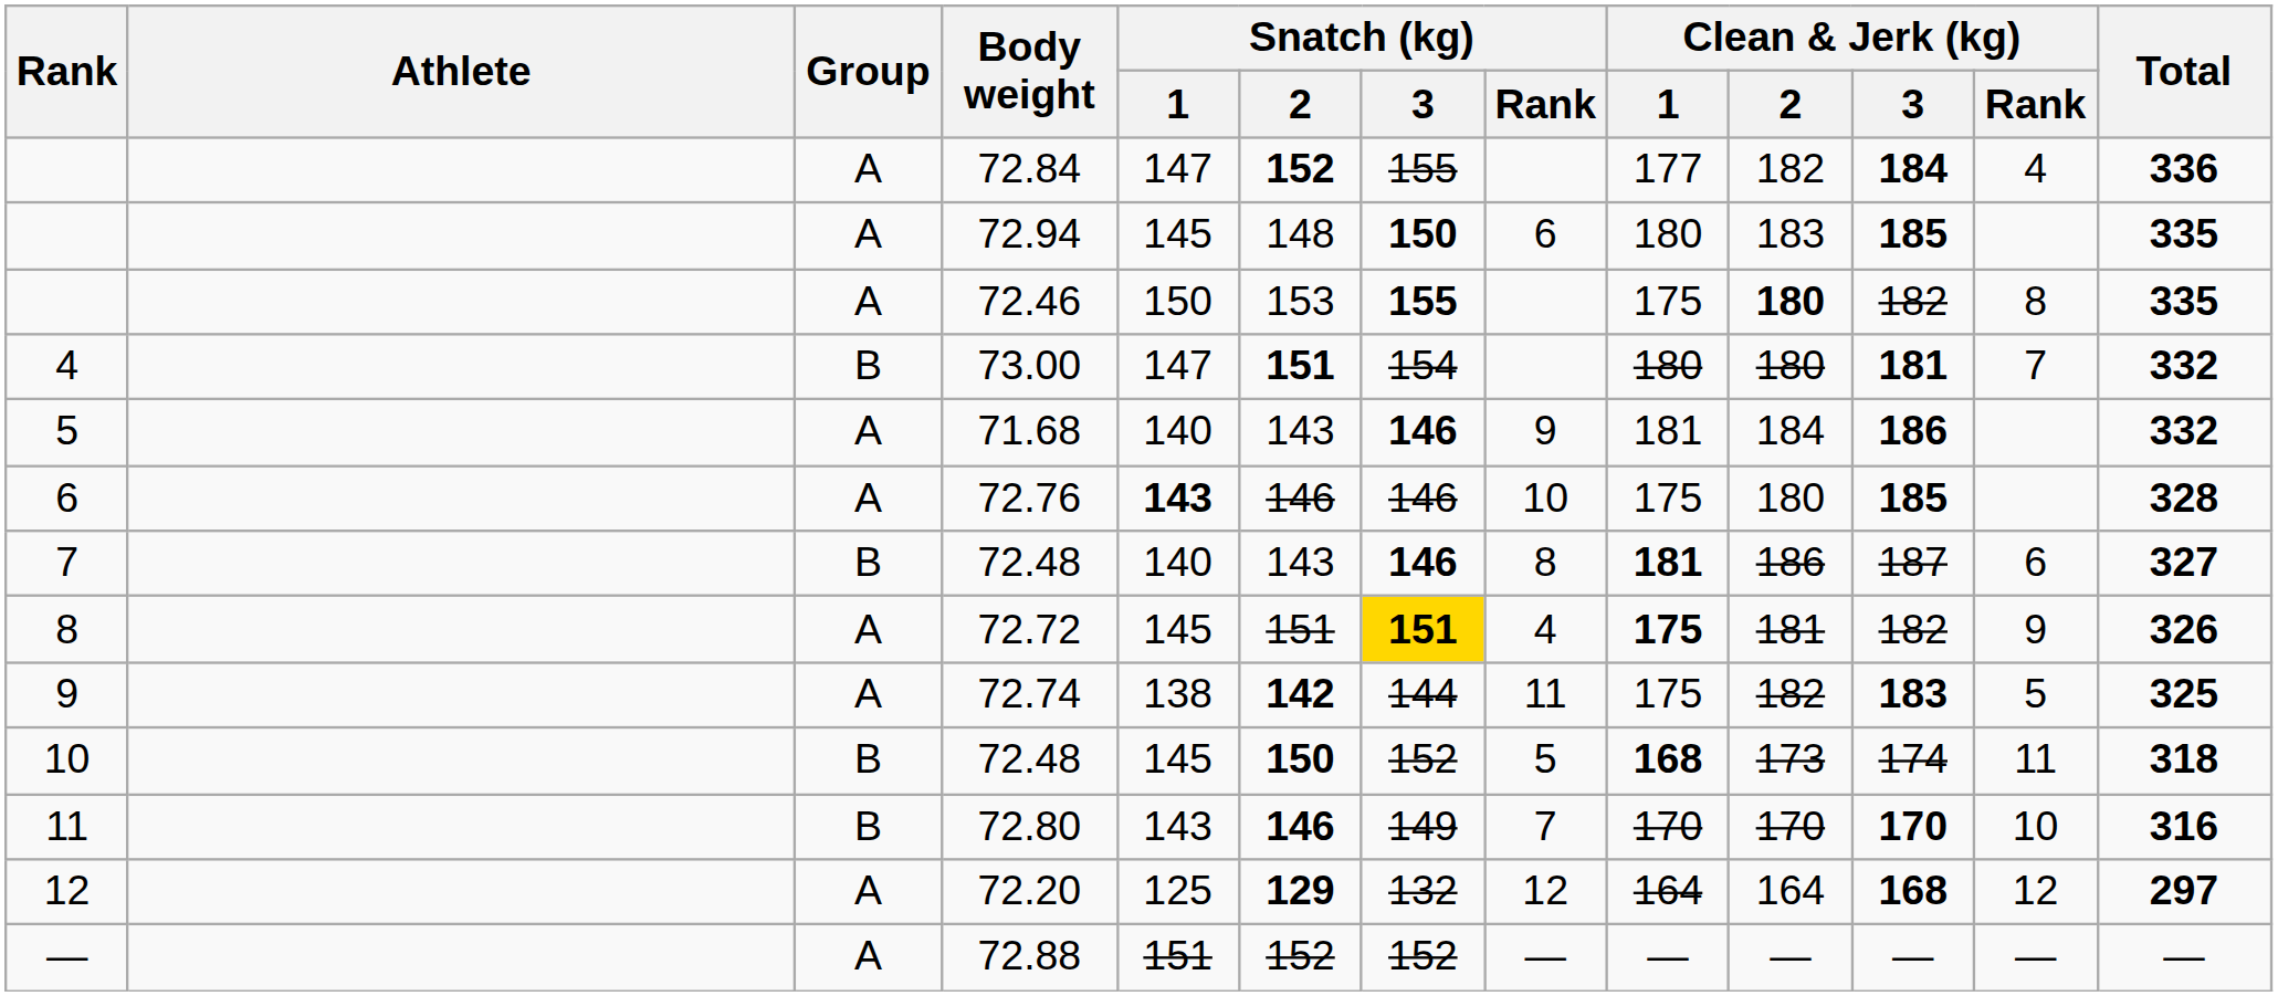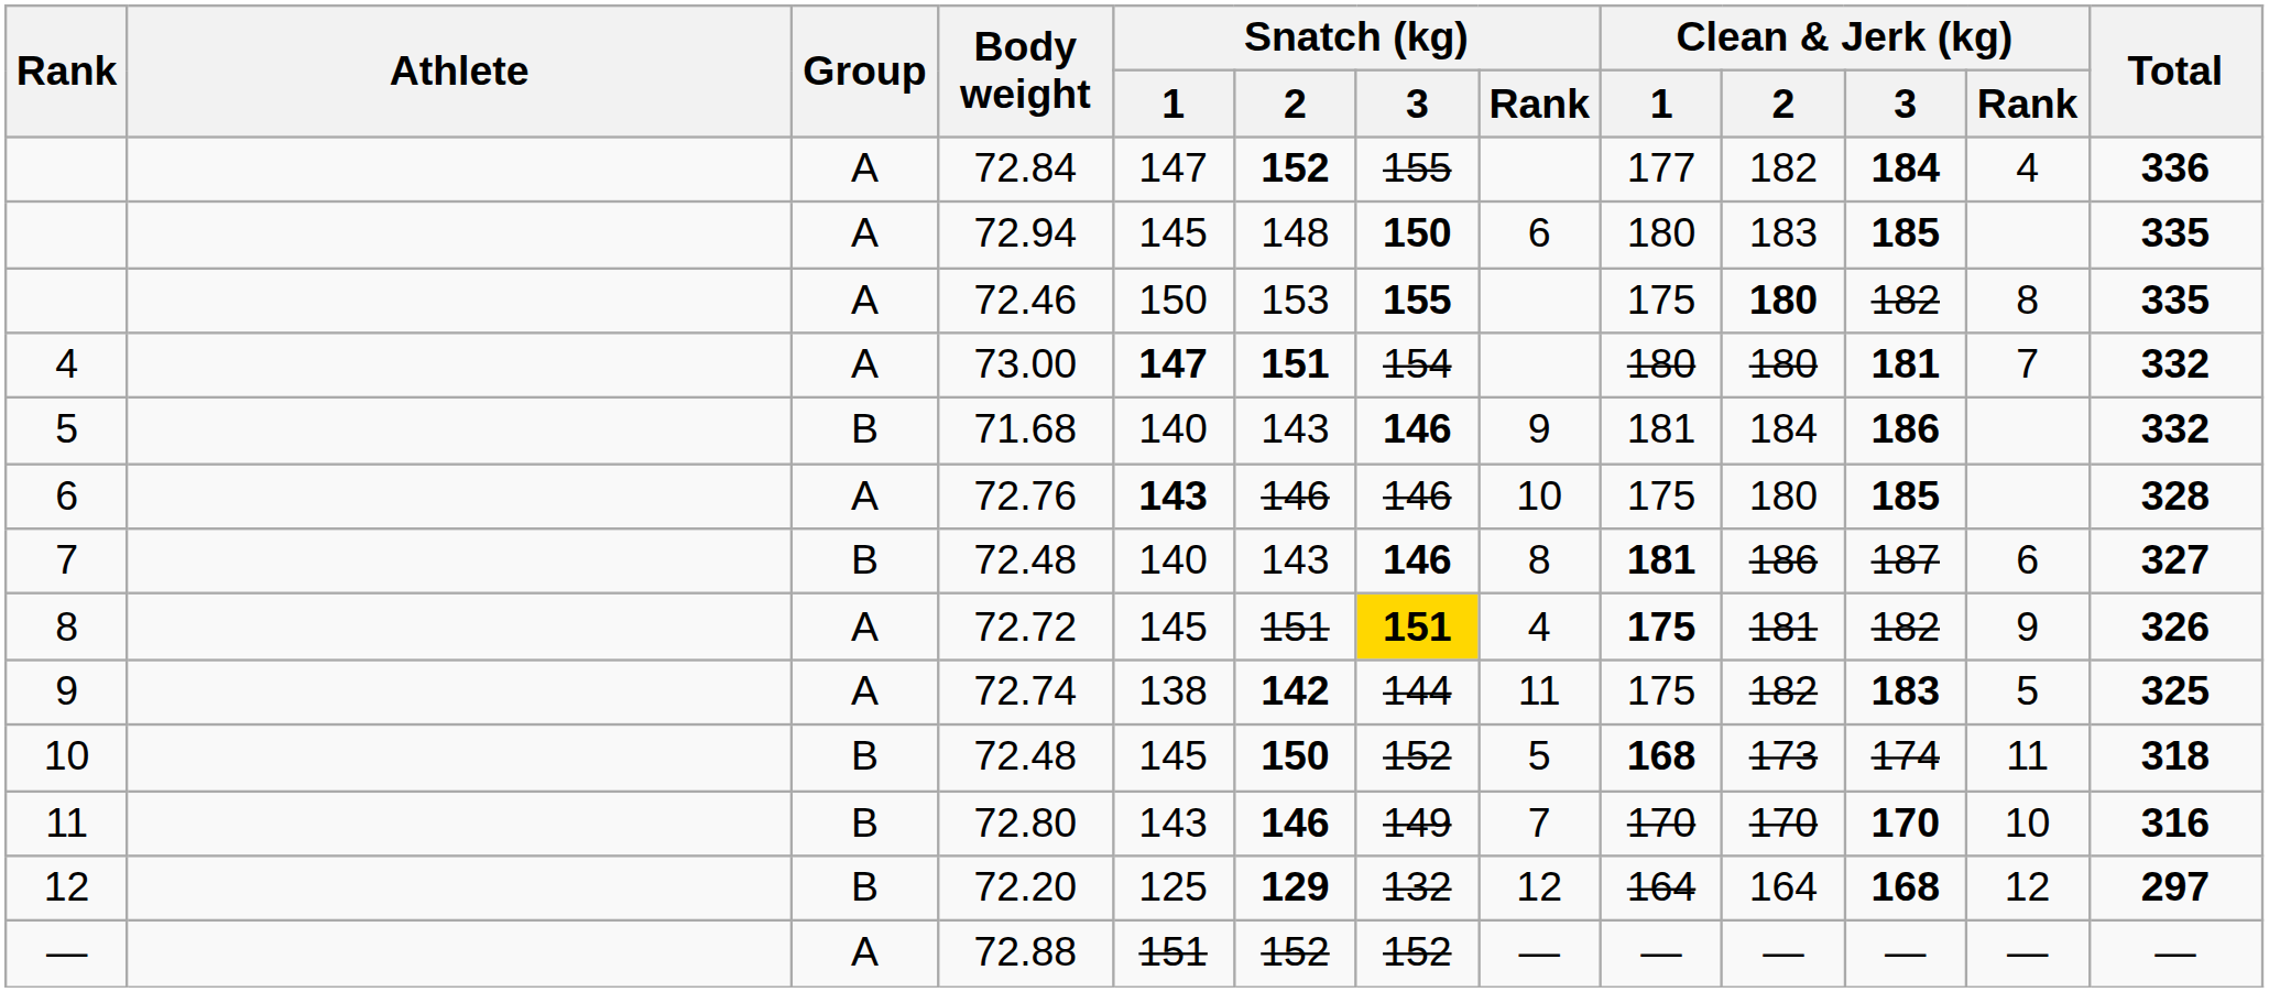 <table class = "wikitable" style="text-align:center;">
 <tr>
 <th rowspan=2 width=40>Rank</th>
 <th rowspan=2 width=250>Athlete</th>
 <th rowspan=2 width=50>Group</th>
 <th rowspan=2 width=60>Body weight</th>
 <th colspan=4>Snatch (kg)</th>
 <th colspan=4>Clean & Jerk (kg)</th>
 <th rowspan=2 width=60>Total</th>
 </tr>
 <tr>
 <th width=40>1</th>
 <th width=40>2</th>
 <th width=40>3</th>
 <th width=40>Rank</th>
 <th width=40>1</th>
 <th width=40>2</th>
 <th width=40>3</th>
 <th width=40>Rank</th>
 </tr>
 <tr>
 <td></td>
 <td align=left></td>
 <td>A</td>
 <td>72.84</td>
 <td>147</td>
 <td><strong>152</strong></td>
 <td><s>155</s></td>
 <td></td>
 <td>177</td>
 <td>182</td>
 <td><strong>184</strong></td>
 <td>4</td>
 <td><strong>336</strong></td>
 </tr>
 <tr>
 <td></td>
 <td align=left></td>
 <td>A</td>
 <td>72.94</td>
 <td>145</td>
 <td>148</td>
 <td><strong>150</strong></td>
 <td>6</td>
 <td>180</td>
 <td>183</td>
 <td><strong>185</strong></td>
 <td></td>
 <td><strong>335</strong></td>
 </tr>
 <tr>
 <td></td>
 <td align=left></td>
 <td>A</td>
 <td>72.46</td>
 <td>150</td>
 <td>153</td>
 <td><strong>155</strong></td>
 <td></td>
 <td>175</td>
 <td><strong>180</strong></td>
 <td><s>182</s></td>
 <td>8</td>
 <td><strong>335</strong></td>
 </tr>
 <tr>
 <td>4</td>
 <td align=left></td>
-<td>B</td>
+<td>A</td>
 <td>73.00</td>
-<td>147</td>
+<td><strong>147</strong></td>
 <td><strong>151</strong></td>
 <td><s>154</s></td>
 <td></td>
 <td><s>180</s></td>
 <td><s>180</s></td>
 <td><strong>181</strong></td>
 <td>7</td>
 <td><strong>332</strong></td>
 </tr>
 <tr>
 <td>5</td>
 <td align=left></td>
-<td>A</td>
+<td>B</td>
 <td>71.68</td>
 <td>140</td>
 <td>143</td>
 <td><strong>146</strong></td>
 <td>9</td>
 <td>181</td>
 <td>184</td>
 <td><strong>186</strong></td>
 <td></td>
 <td><strong>332</strong></td>
 </tr>
 <tr>
 <td>6</td>
 <td align=left></td>
 <td>A</td>
 <td>72.76</td>
 <td><strong>143</strong></td>
 <td><s>146</s></td>
 <td><s>146</s></td>
 <td>10</td>
 <td>175</td>
 <td>180</td>
 <td><strong>185</strong></td>
 <td></td>
 <td><strong>328</strong></td>
 </tr>
 <tr>
 <td>7</td>
 <td align=left></td>
 <td>B</td>
 <td>72.48</td>
 <td>140</td>
 <td>143</td>
 <td><strong>146</strong></td>
 <td>8</td>
 <td><strong>181</strong></td>
 <td><s>186</s></td>
 <td><s>187</s></td>
 <td>6</td>
 <td><strong>327</strong></td>
 </tr>
 <tr>
 <td>8</td>
 <td align=left></td>
 <td>A</td>
 <td>72.72</td>
 <td>145</td>
 <td><s>151</s></td>
 <td style="background: gold;"><strong>151</strong></td>
 <td>4</td>
 <td><strong>175</strong></td>
 <td><s>181</s></td>
 <td><s>182</s></td>
 <td>9</td>
 <td><strong>326</strong></td>
 </tr>
 <tr>
 <td>9</td>
 <td align=left></td>
 <td>A</td>
 <td>72.74</td>
 <td>138</td>
 <td><strong>142</strong></td>
 <td><s>144</s></td>
 <td>11</td>
 <td>175</td>
 <td><s>182</s></td>
 <td><strong>183</strong></td>
 <td>5</td>
 <td><strong>325</strong></td>
 </tr>
 <tr>
 <td>10</td>
 <td align=left></td>
 <td>B</td>
 <td>72.48</td>
 <td>145</td>
 <td><strong>150</strong></td>
 <td><s>152</s></td>
 <td>5</td>
 <td><strong>168</strong></td>
 <td><s>173</s></td>
 <td><s>174</s></td>
 <td>11</td>
 <td><strong>318</strong></td>
 </tr>
 <tr>
 <td>11</td>
 <td align=left></td>
 <td>B</td>
 <td>72.80</td>
 <td>143</td>
 <td><strong>146</strong></td>
 <td><s>149</s></td>
 <td>7</td>
 <td><s>170</s></td>
 <td><s>170</s></td>
 <td><strong>170</strong></td>
 <td>10</td>
 <td><strong>316</strong></td>
 </tr>
 <tr>
 <td>12</td>
 <td align=left></td>
-<td>A</td>
+<td>B</td>
 <td>72.20</td>
 <td>125</td>
 <td><strong>129</strong></td>
 <td><s>132</s></td>
 <td>12</td>
 <td><s>164</s></td>
 <td>164</td>
 <td><strong>168</strong></td>
 <td>12</td>
 <td><strong>297</strong></td>
 </tr>
 <tr>
 <td>—</td>
 <td align=left></td>
 <td>A</td>
 <td>72.88</td>
 <td><s>151</s></td>
 <td><s>152</s></td>
 <td><s>152</s></td>
 <td>—</td>
 <td>—</td>
 <td>—</td>
 <td>—</td>
 <td>—</td>
 <td>—</td>
 </tr>
 </table>
